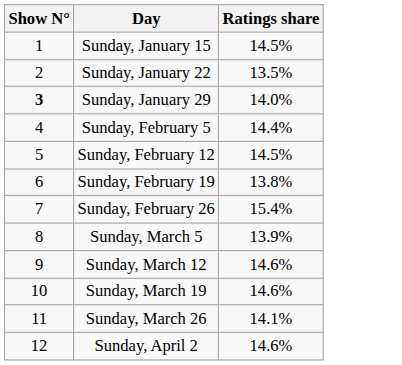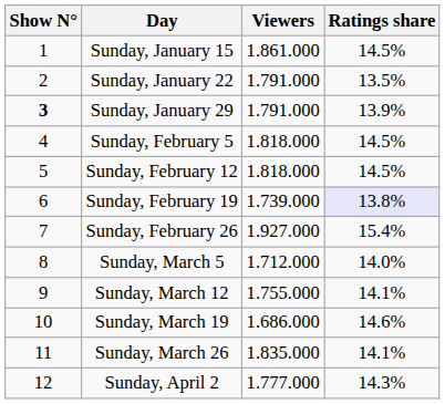 <table class="wikitable sortable centre" style="text-align:center;font-size:90%">
 <tr>
 <th>Show N°</th>
 <th>Day</th>
+<th>Viewers</th>
 <th>Ratings share</th>
 </tr>
 <tr>
 <td>1</td>
 <td>Sunday, January 15</td>
+<td>1.861.000</td>
 <td>14.5%</td>
 </tr>
 <tr>
 <td>2</td>
 <td>Sunday, January 22</td>
+<td>1.791.000</td>
 <td>13.5%</td>
 </tr>
 <tr>
 <td><strong>3</strong></td>
 <td>Sunday, January 29</td>
-<td>14.0%</td>
+<td>1.791.000</td>
+<td>13.9%</td>
 </tr>
 <tr>
 <td>4</td>
 <td>Sunday, February 5</td>
-<td>14.4%</td>
+<td>1.818.000</td>
+<td>14.5%</td>
 </tr>
 <tr>
 <td>5</td>
 <td>Sunday, February 12</td>
+<td>1.818.000</td>
 <td>14.5%</td>
 </tr>
 <tr>
 <td>6</td>
 <td>Sunday, February 19</td>
-<td>13.8%</td>
+<td>1.739.000</td>
+<td style="background: lavender;">13.8%</td>
 </tr>
 <tr>
 <td>7</td>
 <td>Sunday, February 26</td>
+<td>1.927.000</td>
 <td>15.4%</td>
 </tr>
 <tr>
 <td>8</td>
 <td>Sunday, March 5</td>
-<td>13.9%</td>
+<td>1.712.000</td>
+<td>14.0%</td>
 </tr>
 <tr>
 <td>9</td>
 <td>Sunday, March 12</td>
-<td>14.6%</td>
+<td>1.755.000</td>
+<td>14.1%</td>
 </tr>
 <tr>
 <td>10</td>
 <td>Sunday, March 19</td>
+<td>1.686.000</td>
 <td>14.6%</td>
 </tr>
 <tr>
 <td>11</td>
 <td>Sunday, March 26</td>
+<td>1.835.000</td>
 <td>14.1%</td>
 </tr>
 <tr>
 <td>12</td>
 <td>Sunday, April 2</td>
-<td>14.6%</td>
+<td>1.777.000</td>
+<td>14.3%</td>
 </tr>
 </table>
